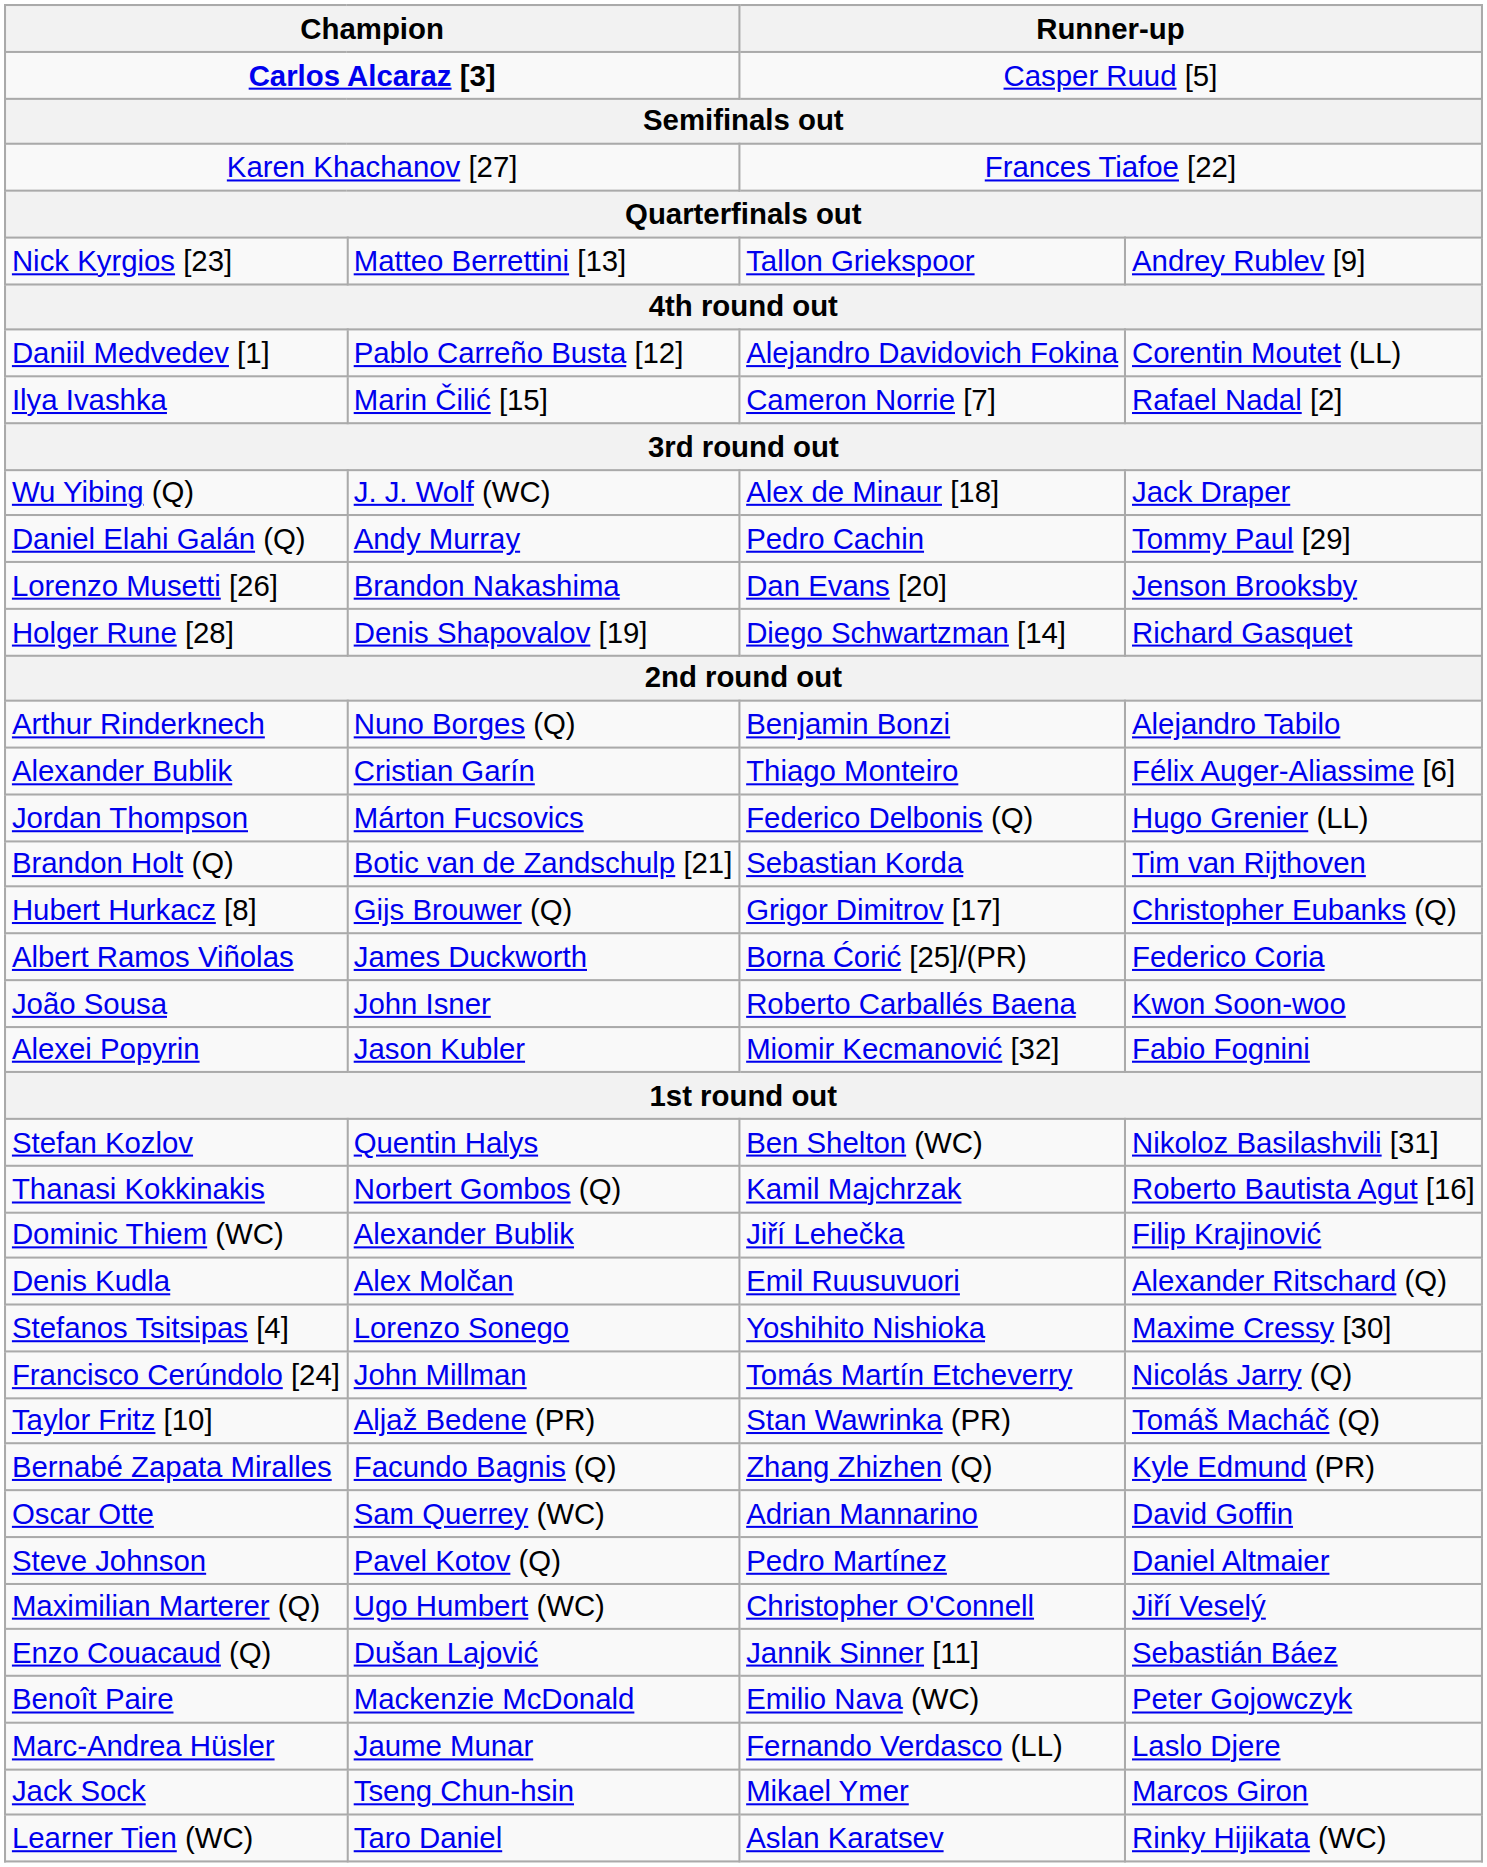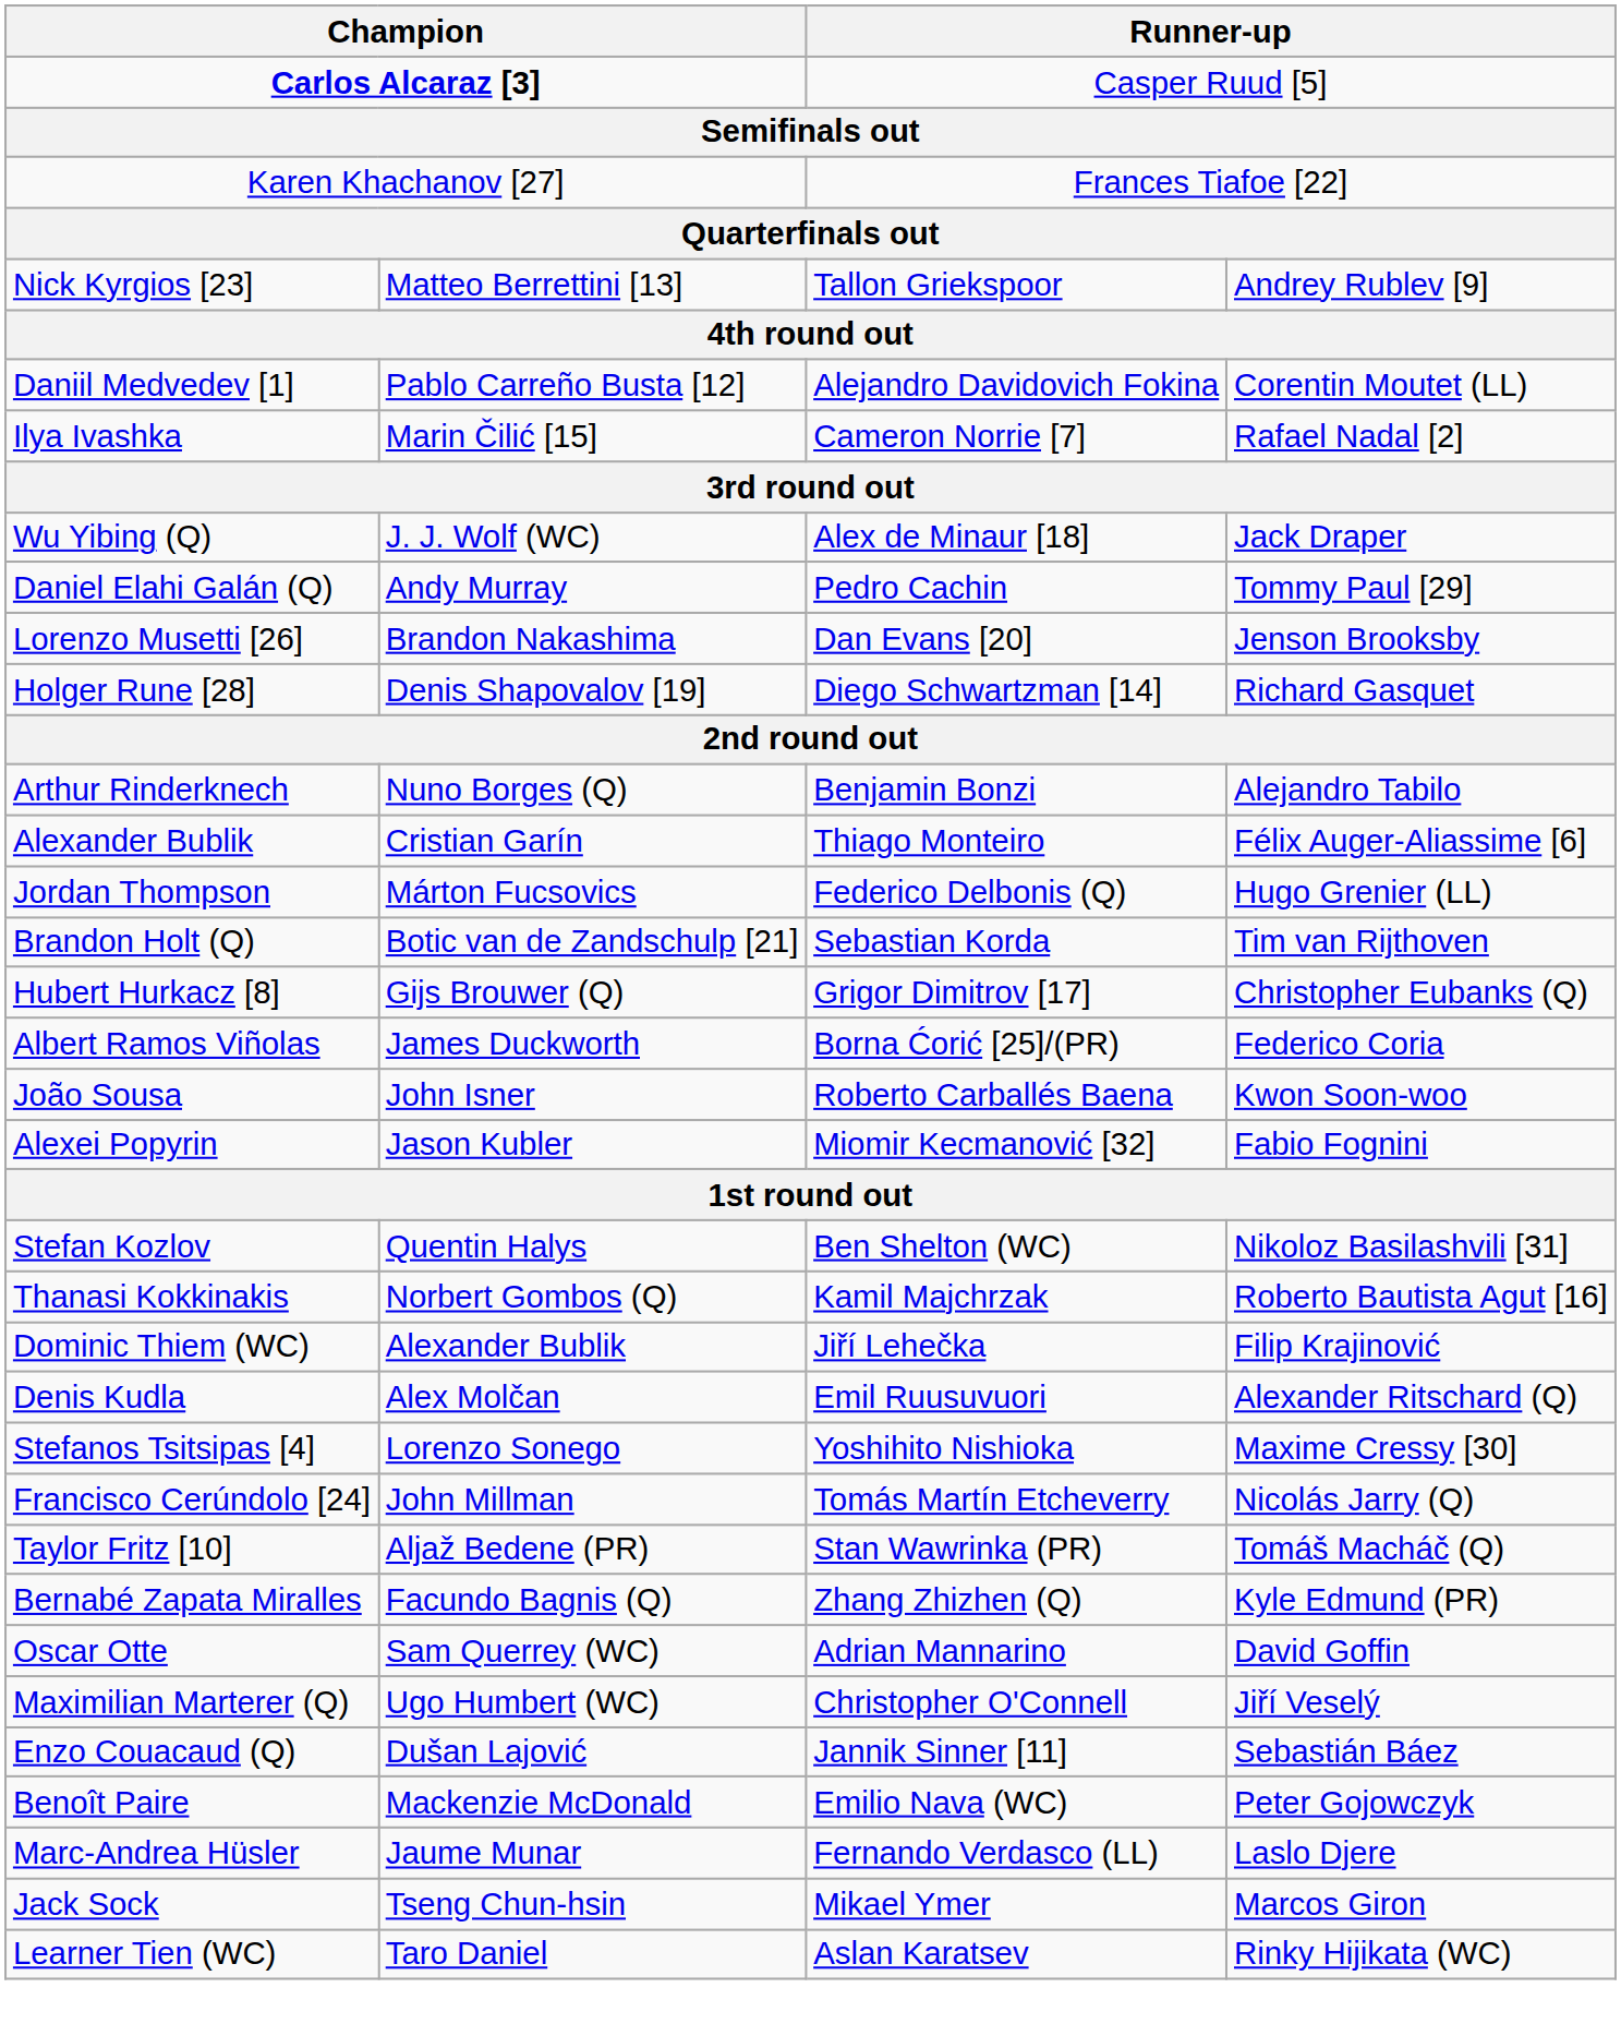 <table class="wikitable collapsible collapsed" style="font-size:90%">
 <tr>
 <th colspan=2>Champion</th>
 <th colspan=2>Runner-up</th>
 </tr>
 <tr style="text-align:center;">
 <td colspan=2> <strong><a href='#'>Carlos Alcaraz</a> [3]</strong></td>
 <td colspan=2> <a href='#'>Casper Ruud</a> [5]</td>
 </tr>
 <tr>
 <th colspan=4>Semifinals out</th>
 </tr>
 <tr style="text-align:center;">
 <td colspan=2> <a href='#'>Karen Khachanov</a> [27]</td>
 <td colspan=2> <a href='#'>Frances Tiafoe</a> [22]</td>
 </tr>
 <tr>
 <th colspan=4>Quarterfinals out</th>
 </tr>
 <tr>
 <td> <a href='#'>Nick Kyrgios</a> [23]</td>
 <td> <a href='#'>Matteo Berrettini</a> [13]</td>
 <td> <a href='#'>Tallon Griekspoor</a></td>
 <td> <a href='#'>Andrey Rublev</a> [9]</td>
 </tr>
 <tr>
 <th colspan=4>4th round out</th>
 </tr>
 <tr>
 <td> <a href='#'>Daniil Medvedev</a> [1]</td>
 <td> <a href='#'>Pablo Carreño Busta</a> [12]</td>
 <td> <a href='#'>Alejandro Davidovich Fokina</a></td>
 <td> <a href='#'>Corentin Moutet</a> (LL)</td>
 </tr>
 <tr>
 <td> <a href='#'>Ilya Ivashka</a></td>
 <td> <a href='#'>Marin Čilić</a> [15]</td>
 <td> <a href='#'>Cameron Norrie</a> [7]</td>
 <td> <a href='#'>Rafael Nadal</a> [2]</td>
 </tr>
 <tr>
 <th colspan=4>3rd round out</th>
 </tr>
 <tr>
 <td> <a href='#'>Wu Yibing</a> (Q)</td>
 <td> <a href='#'>J. J. Wolf</a> (WC)</td>
 <td> <a href='#'>Alex de Minaur</a> [18]</td>
 <td> <a href='#'>Jack Draper</a></td>
 </tr>
 <tr>
 <td> <a href='#'>Daniel Elahi Galán</a> (Q)</td>
 <td> <a href='#'>Andy Murray</a></td>
 <td> <a href='#'>Pedro Cachin</a></td>
 <td> <a href='#'>Tommy Paul</a> [29]</td>
 </tr>
 <tr>
 <td> <a href='#'>Lorenzo Musetti</a> [26]</td>
 <td> <a href='#'>Brandon Nakashima</a></td>
 <td> <a href='#'>Dan Evans</a> [20]</td>
 <td> <a href='#'>Jenson Brooksby</a></td>
 </tr>
 <tr>
 <td> <a href='#'>Holger Rune</a> [28]</td>
 <td> <a href='#'>Denis Shapovalov</a> [19]</td>
 <td> <a href='#'>Diego Schwartzman</a> [14]</td>
 <td> <a href='#'>Richard Gasquet</a></td>
 </tr>
 <tr>
 <th colspan=4>2nd round out</th>
 </tr>
 <tr>
 <td> <a href='#'>Arthur Rinderknech</a></td>
 <td> <a href='#'>Nuno Borges</a> (Q)</td>
 <td> <a href='#'>Benjamin Bonzi</a></td>
 <td> <a href='#'>Alejandro Tabilo</a></td>
 </tr>
 <tr>
 <td> <a href='#'>Alexander Bublik</a></td>
 <td> <a href='#'>Cristian Garín</a></td>
 <td> <a href='#'>Thiago Monteiro</a></td>
 <td> <a href='#'>Félix Auger-Aliassime</a> [6]</td>
 </tr>
 <tr>
 <td> <a href='#'>Jordan Thompson</a></td>
 <td> <a href='#'>Márton Fucsovics</a></td>
 <td> <a href='#'>Federico Delbonis</a> (Q)</td>
 <td> <a href='#'>Hugo Grenier</a> (LL)</td>
 </tr>
 <tr>
 <td> <a href='#'>Brandon Holt</a> (Q)</td>
 <td> <a href='#'>Botic van de Zandschulp</a> [21]</td>
 <td> <a href='#'>Sebastian Korda</a></td>
 <td> <a href='#'>Tim van Rijthoven</a></td>
 </tr>
 <tr>
 <td> <a href='#'>Hubert Hurkacz</a> [8]</td>
 <td> <a href='#'>Gijs Brouwer</a> (Q)</td>
 <td> <a href='#'>Grigor Dimitrov</a> [17]</td>
 <td> <a href='#'>Christopher Eubanks</a> (Q)</td>
 </tr>
 <tr>
 <td> <a href='#'>Albert Ramos Viñolas</a></td>
 <td> <a href='#'>James Duckworth</a></td>
 <td> <a href='#'>Borna Ćorić</a> [25]/(PR)</td>
 <td> <a href='#'>Federico Coria</a></td>
 </tr>
 <tr>
 <td> <a href='#'>João Sousa</a></td>
 <td> <a href='#'>John Isner</a></td>
 <td> <a href='#'>Roberto Carballés Baena</a></td>
 <td> <a href='#'>Kwon Soon-woo</a></td>
 </tr>
 <tr>
 <td> <a href='#'>Alexei Popyrin</a></td>
 <td> <a href='#'>Jason Kubler</a></td>
 <td> <a href='#'>Miomir Kecmanović</a> [32]</td>
 <td> <a href='#'>Fabio Fognini</a></td>
 </tr>
 <tr>
 <th colspan=4>1st round out</th>
 </tr>
 <tr>
 <td> <a href='#'>Stefan Kozlov</a></td>
 <td> <a href='#'>Quentin Halys</a></td>
 <td> <a href='#'>Ben Shelton</a> (WC)</td>
 <td> <a href='#'>Nikoloz Basilashvili</a> [31]</td>
 </tr>
 <tr>
 <td> <a href='#'>Thanasi Kokkinakis</a></td>
 <td> <a href='#'>Norbert Gombos</a> (Q)</td>
 <td> <a href='#'>Kamil Majchrzak</a></td>
 <td> <a href='#'>Roberto Bautista Agut</a> [16]</td>
 </tr>
 <tr>
 <td> <a href='#'>Dominic Thiem</a> (WC)</td>
 <td> <a href='#'>Alexander Bublik</a></td>
 <td> <a href='#'>Jiří Lehečka</a></td>
 <td> <a href='#'>Filip Krajinović</a></td>
 </tr>
 <tr>
 <td> <a href='#'>Denis Kudla</a></td>
 <td> <a href='#'>Alex Molčan</a></td>
 <td> <a href='#'>Emil Ruusuvuori</a></td>
 <td> <a href='#'>Alexander Ritschard</a> (Q)</td>
 </tr>
 <tr>
 <td> <a href='#'>Stefanos Tsitsipas</a> [4]</td>
 <td> <a href='#'>Lorenzo Sonego</a></td>
 <td> <a href='#'>Yoshihito Nishioka</a></td>
 <td> <a href='#'>Maxime Cressy</a> [30]</td>
 </tr>
 <tr>
 <td> <a href='#'>Francisco Cerúndolo</a> [24]</td>
 <td> <a href='#'>John Millman</a></td>
 <td> <a href='#'>Tomás Martín Etcheverry</a></td>
 <td> <a href='#'>Nicolás Jarry</a> (Q)</td>
 </tr>
 <tr>
 <td> <a href='#'>Taylor Fritz</a> [10]</td>
 <td> <a href='#'>Aljaž Bedene</a> (PR)</td>
 <td> <a href='#'>Stan Wawrinka</a> (PR)</td>
 <td> <a href='#'>Tomáš Macháč</a> (Q)</td>
 </tr>
 <tr>
 <td> <a href='#'>Bernabé Zapata Miralles</a></td>
 <td> <a href='#'>Facundo Bagnis</a> (Q)</td>
 <td> <a href='#'>Zhang Zhizhen</a> (Q)</td>
 <td> <a href='#'>Kyle Edmund</a> (PR)</td>
 </tr>
 <tr>
 <td> <a href='#'>Oscar Otte</a></td>
 <td> <a href='#'>Sam Querrey</a> (WC)</td>
 <td> <a href='#'>Adrian Mannarino</a></td>
 <td> <a href='#'>David Goffin</a></td>
 </tr>
 <tr>
-<td> <a href='#'>Steve Johnson</a></td>
-<td> <a href='#'>Pavel Kotov</a> (Q)</td>
-<td> <a href='#'>Pedro Martínez</a></td>
-<td> <a href='#'>Daniel Altmaier</a></td>
-</tr>
-<tr>
 <td> <a href='#'>Maximilian Marterer</a> (Q)</td>
 <td> <a href='#'>Ugo Humbert</a> (WC)</td>
 <td> <a href='#'>Christopher O'Connell</a></td>
 <td> <a href='#'>Jiří Veselý</a></td>
 </tr>
 <tr>
 <td> <a href='#'>Enzo Couacaud</a> (Q)</td>
 <td> <a href='#'>Dušan Lajović</a></td>
 <td> <a href='#'>Jannik Sinner</a> [11]</td>
 <td> <a href='#'>Sebastián Báez</a></td>
 </tr>
 <tr>
 <td> <a href='#'>Benoît Paire</a></td>
 <td> <a href='#'>Mackenzie McDonald</a></td>
 <td> <a href='#'>Emilio Nava</a> (WC)</td>
 <td> <a href='#'>Peter Gojowczyk</a></td>
 </tr>
 <tr>
 <td> <a href='#'>Marc-Andrea Hüsler</a></td>
 <td> <a href='#'>Jaume Munar</a></td>
 <td> <a href='#'>Fernando Verdasco</a> (LL)</td>
 <td> <a href='#'>Laslo Djere</a></td>
 </tr>
 <tr>
 <td> <a href='#'>Jack Sock</a></td>
 <td> <a href='#'>Tseng Chun-hsin</a></td>
 <td> <a href='#'>Mikael Ymer</a></td>
 <td> <a href='#'>Marcos Giron</a></td>
 </tr>
 <tr>
 <td> <a href='#'>Learner Tien</a> (WC)</td>
 <td> <a href='#'>Taro Daniel</a></td>
 <td> <a href='#'>Aslan Karatsev</a></td>
 <td> <a href='#'>Rinky Hijikata</a> (WC)</td>
 </tr>
 </table>
